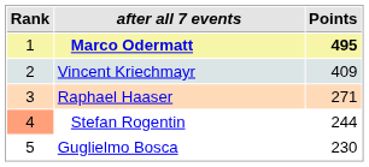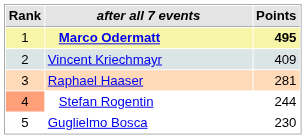 <table cellspacing="1" cellpadding="3" style="border:1px solid #AAAAAA;font-size:86%">
 <tr style="background-color: #E4E4E4;">
 <th style="border-bottom:1px solid #AAAAAA; width: 10px;">Rank</th>
 <th style="border-bottom:1px solid #AAAAAA; width: 210px;"><em>after all 7 events</em></th>
 <th style="border-bottom:1px solid #AAAAAA; width: 40px;">Points</th>
 </tr>
 <tr style="background:#f7f6a8;">
 <td align=center>1</td>
 <td>   <strong><a href='#'>Marco Odermatt</a></strong> </td>
 <td align=right><strong>495</strong></td>
 </tr>
 <tr style="background:#dce5e5;">
 <td align=center>2</td>
 <td> <a href='#'>Vincent Kriechmayr</a></td>
 <td align=right>409</td>
 </tr>
 <tr style="background:#ffdab9;">
 <td align=center>3</td>
 <td> <a href='#'>Raphael Haaser</a></td>
-<td align=right>271</td>
+<td align=right>281</td>
 </tr>
 <tr>
 <td align=center style="background: lightsalmon;">4</td>
 <td>   <a href='#'>Stefan Rogentin</a></td>
 <td align=right>244</td>
 </tr>
 <tr>
 <td align=center>5</td>
 <td> <a href='#'>Guglielmo Bosca</a></td>
 <td align=right>230</td>
 </tr>
 </table>
